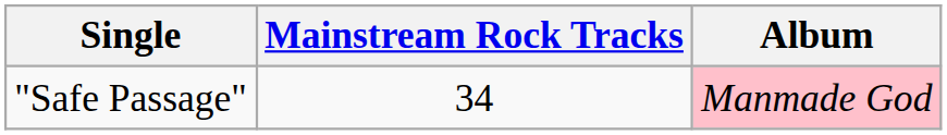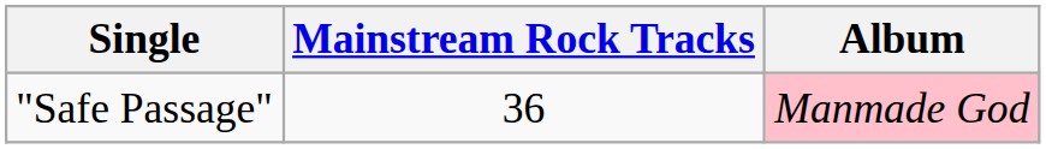 <table class="wikitable">
 <tr>
 <th>Single</th>
 <th><a href='#'>Mainstream Rock Tracks</a></th>
 <th>Album</th>
 </tr>
 <tr>
 <td>"Safe Passage"</td>
-<td align="center">34</td>
+<td align="center">36</td>
 <td style="background: pink;"><em>Manmade God</em></td>
 </tr>
 </table>
